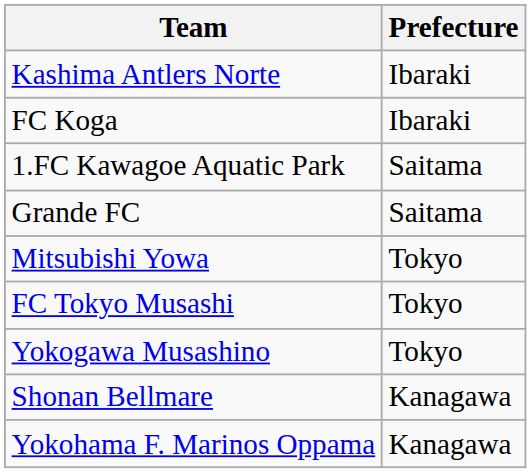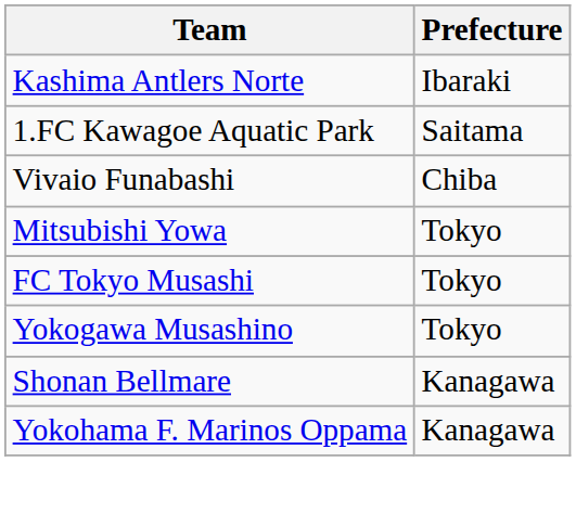 <table class="wikitable sortable">
 <tr>
 <th>Team</th>
 <th>Prefecture</th>
 </tr>
 <tr>
 <td><a href='#'>Kashima Antlers Norte</a></td>
 <td>Ibaraki</td>
 </tr>
 <tr>
-<td>FC Koga</td>
-<td>Ibaraki</td>
-</tr>
-<tr>
 <td>1.FC Kawagoe Aquatic Park</td>
 <td>Saitama</td>
 </tr>
 <tr>
-<td>Grande FC</td>
-<td>Saitama</td>
+<td>Vivaio Funabashi</td>
+<td>Chiba</td>
 </tr>
 <tr>
 <td><a href='#'>Mitsubishi Yowa</a></td>
 <td>Tokyo</td>
 </tr>
 <tr>
 <td><a href='#'>FC Tokyo Musashi</a></td>
 <td>Tokyo</td>
 </tr>
 <tr>
 <td><a href='#'>Yokogawa Musashino</a></td>
 <td>Tokyo</td>
 </tr>
 <tr>
 <td><a href='#'>Shonan Bellmare</a></td>
 <td>Kanagawa</td>
 </tr>
 <tr>
 <td><a href='#'>Yokohama F. Marinos Oppama</a></td>
 <td>Kanagawa</td>
 </tr>
 </table>
